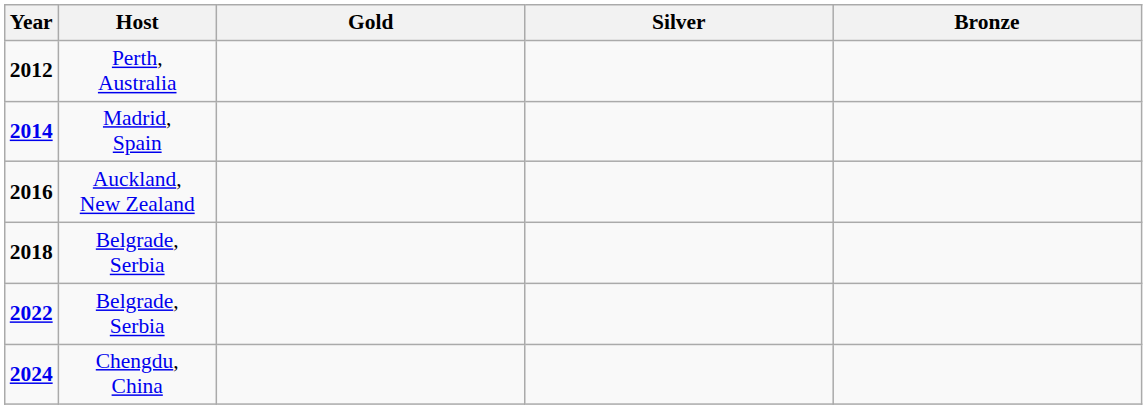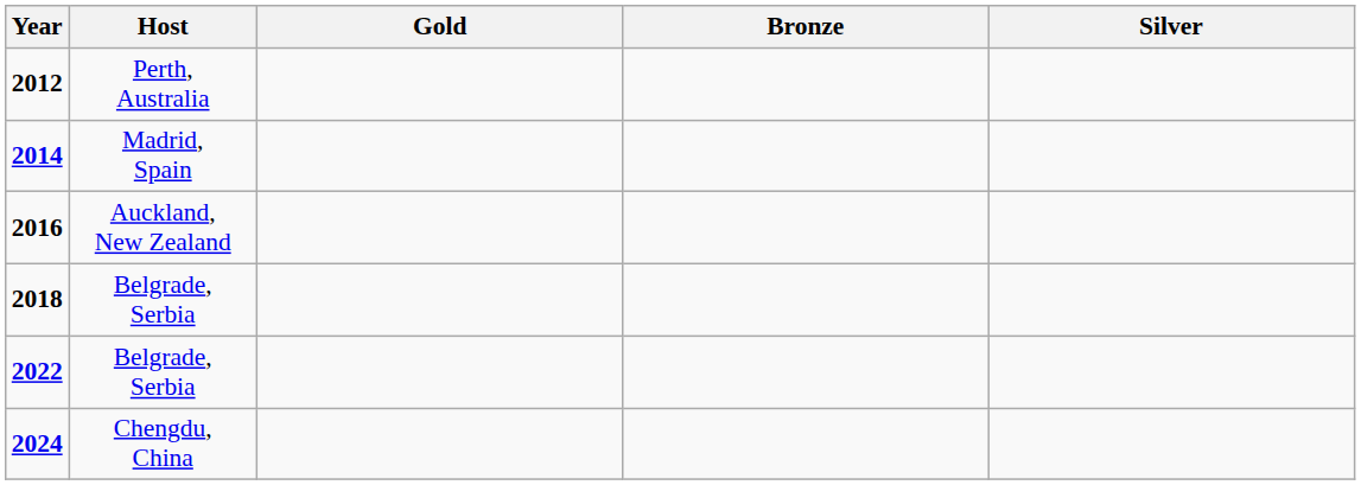 <table class=wikitable style="border:1px solid #AAAAAA;font-size:90%">
 <tr>
 <th width=20>Year</th>
 <th width=100>Host</th>
 <th width=200> Gold</th>
+<th width=200> Bronze</th>
 <th width=200> Silver</th>
-<th width=200> Bronze</th>
 </tr>
 <tr align=center>
 <td><strong>2012</strong></td>
 <td><a href='#'>Perth</a>,<br><a href='#'>Australia</a></td>
 <td><strong></strong></td>
 <td></td>
 <td></td>
 </tr>
 <tr align=center>
 <td><strong><a href='#'>2014</a></strong></td>
 <td><a href='#'>Madrid</a>,<br><a href='#'>Spain</a></td>
 <td><strong></strong></td>
 <td></td>
 <td></td>
 </tr>
 <tr align=center>
 <td><strong>2016</strong></td>
 <td><a href='#'>Auckland</a>,<br><a href='#'>New Zealand</a></td>
 <td><strong></strong></td>
 <td></td>
 <td></td>
 </tr>
 <tr align=center>
 <td><strong>2018</strong></td>
 <td><a href='#'>Belgrade</a>,<br><a href='#'>Serbia</a></td>
 <td><strong></strong></td>
 <td></td>
 <td></td>
 </tr>
 <tr align=center>
 <td><strong><a href='#'>2022</a></strong></td>
 <td><a href='#'>Belgrade</a>,<br><a href='#'>Serbia</a></td>
 <td><strong></strong></td>
 <td></td>
 <td></td>
 </tr>
 <tr align=center>
 <td><strong><a href='#'>2024</a></strong></td>
 <td><a href='#'>Chengdu</a>,<br><a href='#'>China</a></td>
 <td><strong></strong></td>
 <td></td>
 <td></td>
 </tr>
 </table>
